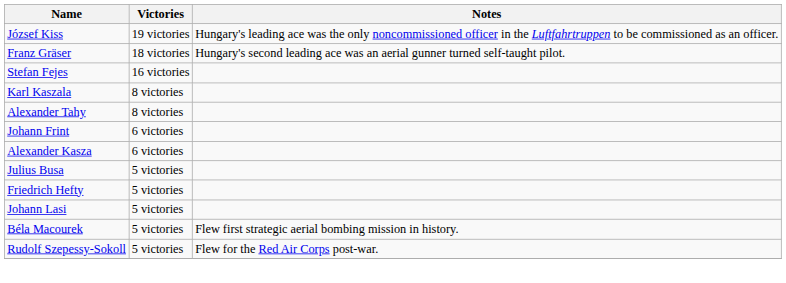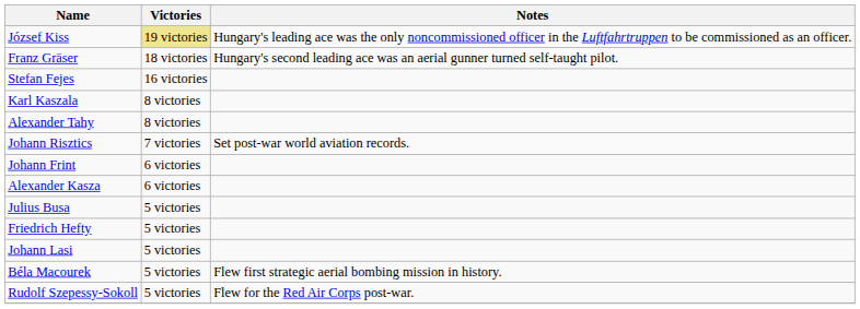 <table class="wikitable sortable">
 <tr>
 <th>Name</th>
 <th>Victories</th>
 <th>Notes</th>
 </tr>
 <tr>
 <td><a href='#'>József Kiss</a></td>
-<td>19 victories</td>
+<td style="background: khaki;">19 victories</td>
 <td>Hungary's leading ace was the only <a href='#'>noncommissioned officer</a> in the <em><a href='#'>Luftfahrtruppen</a></em> to be commissioned as an officer.</td>
 </tr>
 <tr>
 <td><a href='#'>Franz Gräser</a></td>
 <td>18 victories</td>
 <td>Hungary's second leading ace was an aerial gunner turned self-taught pilot.</td>
 </tr>
 <tr>
 <td><a href='#'>Stefan Fejes</a></td>
 <td>16 victories</td>
 <td></td>
 </tr>
 <tr>
 <td><a href='#'>Karl Kaszala</a></td>
 <td>8 victories</td>
 <td></td>
 </tr>
 <tr>
 <td><a href='#'>Alexander Tahy</a></td>
 <td>8 victories</td>
 <td></td>
+</tr>
+<tr>
+<td><a href='#'>Johann Risztics</a></td>
+<td>7 victories</td>
+<td>Set post-war world aviation records.</td>
 </tr>
 <tr>
 <td><a href='#'>Johann Frint</a></td>
 <td>6 victories</td>
 <td></td>
 </tr>
 <tr>
 <td><a href='#'>Alexander Kasza</a></td>
 <td>6 victories</td>
 <td></td>
 </tr>
 <tr>
 <td><a href='#'>Julius Busa</a></td>
 <td>5 victories</td>
 <td></td>
 </tr>
 <tr>
 <td><a href='#'>Friedrich Hefty</a></td>
 <td>5 victories</td>
 <td></td>
 </tr>
 <tr>
 <td><a href='#'>Johann Lasi</a></td>
 <td>5 victories</td>
 <td></td>
 </tr>
 <tr>
 <td><a href='#'>Béla Macourek</a></td>
 <td>5 victories</td>
 <td>Flew first strategic aerial bombing mission in history.</td>
 </tr>
 <tr>
 <td><a href='#'>Rudolf Szepessy-Sokoll</a></td>
 <td>5 victories</td>
 <td>Flew for the <a href='#'>Red Air Corps</a> post-war.</td>
 </tr>
 <tr>
 </tr>
 </table>
